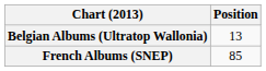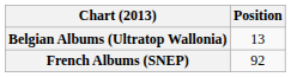 <table class="wikitable sortable plainrowheaders" style="text-align:center">
 <tr>
 <th scope="col">Chart (2013)</th>
 <th scope="col">Position</th>
 </tr>
 <tr>
 <th scope="row">Belgian Albums (Ultratop Wallonia)</th>
 <td>13</td>
 </tr>
 <tr>
 <th scope="row">French Albums (SNEP)</th>
-<td>85</td>
+<td>92</td>
 </tr>
 </table>
